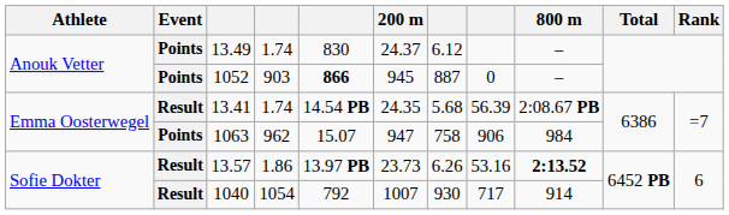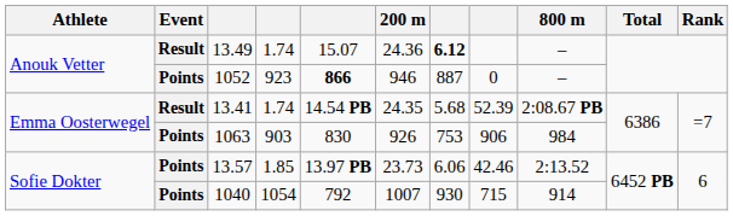 <table class=wikitable style=font-size:90%;text-align:center>
 <tr>
 <th>Athlete</th>
 <th>Event</th>
 <th></th>
 <th></th>
 <th></th>
 <th>200 m</th>
 <th></th>
 <th></th>
 <th>800 m</th>
 <th>Total</th>
 <th>Rank</th>
 </tr>
 <tr align=center>
 <td rowspan=2 align=left><a href='#'>Anouk Vetter</a></td>
-<th style=font-size:95%>Points</th>
+<th style=font-size:95%>Result</th>
 <td>13.49</td>
 <td>1.74</td>
-<td>830</td>
-<td>24.37</td>
-<td>6.12</td>
+<td>15.07</td>
+<td>24.36</td>
+<td><strong>6.12</strong></td>
 <td></td>
 <td>–</td>
 <td rowspan=2 colspan=2></td>
 </tr>
 <tr align=center>
 <th style=font-size:95%>Points</th>
 <td>1052</td>
-<td>903</td>
+<td>923</td>
 <td><strong>866</strong></td>
-<td>945</td>
+<td>946</td>
 <td>887</td>
 <td>0</td>
 <td>–</td>
 </tr>
 <tr align=center>
 <td rowspan=2 align=left><a href='#'>Emma Oosterwegel</a></td>
 <th style=font-size:95%>Result</th>
 <td>13.41</td>
 <td>1.74</td>
 <td>14.54 <strong>PB</strong></td>
 <td>24.35</td>
 <td>5.68</td>
-<td>56.39</td>
+<td>52.39</td>
 <td>2:08.67 <strong>PB</strong></td>
 <td rowspan=2>6386</td>
 <td rowspan=2>=7</td>
 </tr>
 <tr align=center>
 <th style=font-size:95%>Points</th>
 <td>1063</td>
-<td>962</td>
-<td>15.07</td>
-<td>947</td>
-<td>758</td>
+<td>903</td>
+<td>830</td>
+<td>926</td>
+<td>753</td>
 <td>906</td>
 <td>984</td>
 </tr>
 <tr align=center>
 <td rowspan=2 align=left><a href='#'>Sofie Dokter</a></td>
-<th style=font-size:95%>Result</th>
+<th style=font-size:95%>Points</th>
 <td>13.57</td>
-<td>1.86</td>
+<td>1.85</td>
 <td>13.97 <strong>PB</strong></td>
 <td>23.73</td>
-<td>6.26</td>
-<td>53.16</td>
-<td><strong>2:13.52</strong></td>
+<td>6.06</td>
+<td>42.46</td>
+<td>2:13.52</td>
 <td rowspan=2>6452 <strong>PB</strong></td>
 <td rowspan=2>6</td>
 </tr>
 <tr align=center>
-<th style=font-size:95%>Result</th>
+<th style=font-size:95%>Points</th>
 <td>1040</td>
 <td>1054</td>
 <td>792</td>
 <td>1007</td>
 <td>930</td>
-<td>717</td>
+<td>715</td>
 <td>914</td>
 </tr>
 </table>
